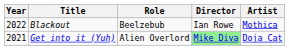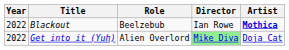 <table class="wikitable">
 <tr>
 <th>Year</th>
 <th>Title</th>
 <th>Role</th>
 <th>Director</th>
 <th class = "unsortable">Artist</th>
 </tr>
 <tr>
 <td rowspan=1>2022</td>
 <td><em>Blackout</em></td>
 <td>Beelzebub</td>
 <td>Ian Rowe</td>
-<td><a href='#'>Mothica</a></td>
+<td><strong><a href='#'>Mothica</a></strong></td>
 </tr>
 <tr>
-<td rowspan=1>2021</td>
+<td rowspan=1>2022</td>
 <td><em><a href='#'>Get into it (Yuh)</a></em></td>
 <td>Alien Overlord</td>
 <td style="background: lightgreen;"><a href='#'>Mike Diva</a></td>
 <td><a href='#'>Doja Cat</a></td>
 </tr>
 </table>
